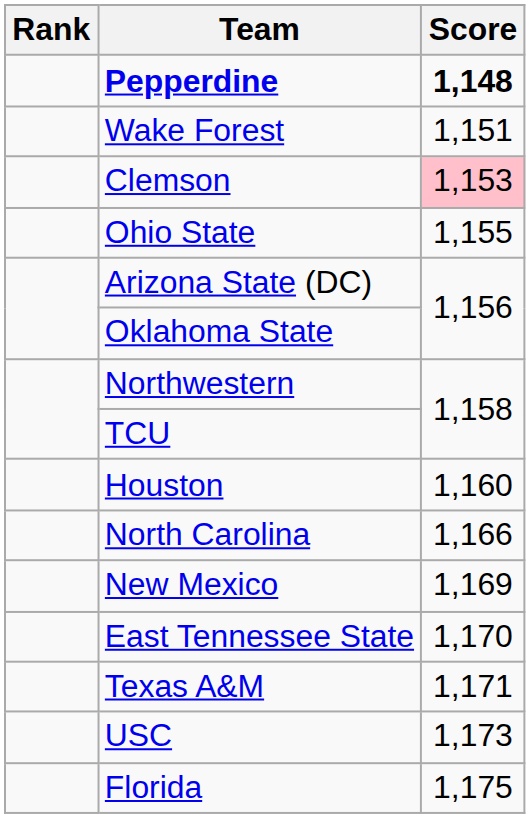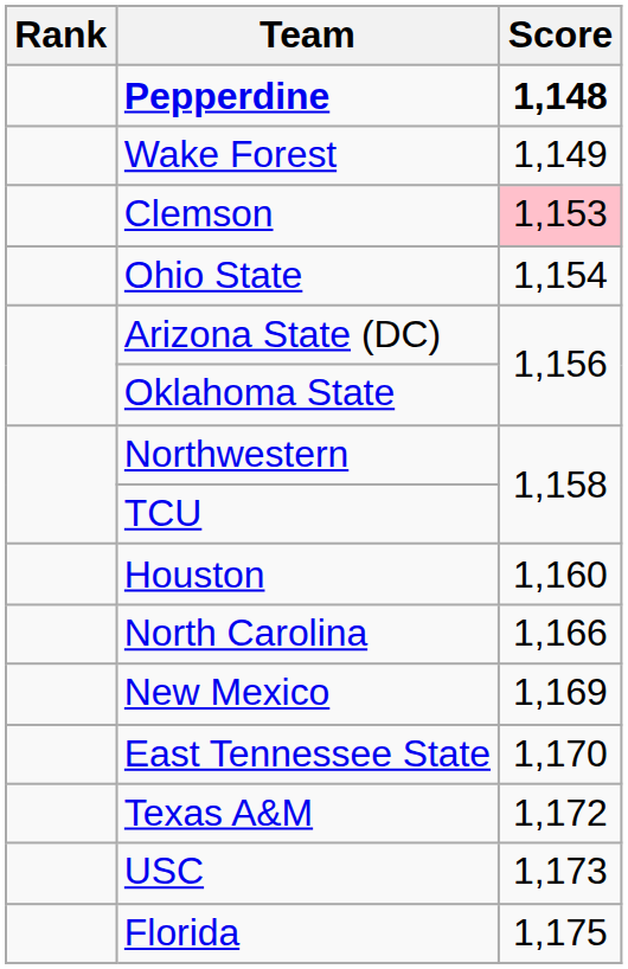 <table class="wikitable sortable" style="text-align:center">
 <tr>
 <th dat-sort-type=number>Rank</th>
 <th>Team</th>
 <th>Score</th>
 </tr>
 <tr>
 <td></td>
 <td align=left><strong><a href='#'>Pepperdine</a></strong></td>
 <td><strong>1,148</strong></td>
 </tr>
 <tr>
 <td></td>
 <td align=left><a href='#'>Wake Forest</a></td>
-<td>1,151</td>
+<td>1,149</td>
 </tr>
 <tr>
 <td></td>
 <td align=left><a href='#'>Clemson</a></td>
 <td style="background: pink;">1,153</td>
 </tr>
 <tr>
 <td></td>
 <td align=left><a href='#'>Ohio State</a></td>
-<td>1,155</td>
+<td>1,154</td>
 </tr>
 <tr>
 <td rowspan=2></td>
 <td align=left><a href='#'>Arizona State</a> (DC)</td>
 <td rowspan=2>1,156</td>
 </tr>
 <tr>
 <td align=left><a href='#'>Oklahoma State</a></td>
 </tr>
 <tr>
 <td rowspan=2></td>
 <td align=left><a href='#'>Northwestern</a></td>
 <td rowspan=2>1,158</td>
 </tr>
 <tr>
 <td align=left><a href='#'>TCU</a></td>
 </tr>
 <tr>
 <td></td>
 <td align=left><a href='#'>Houston</a></td>
 <td>1,160</td>
 </tr>
 <tr>
 <td></td>
 <td align=left><a href='#'>North Carolina</a></td>
 <td>1,166</td>
 </tr>
 <tr>
 <td></td>
 <td align=left><a href='#'>New Mexico</a></td>
 <td>1,169</td>
 </tr>
 <tr>
 <td></td>
 <td align=left><a href='#'>East Tennessee State</a></td>
 <td>1,170</td>
 </tr>
 <tr>
 <td></td>
 <td align=left><a href='#'>Texas A&M</a></td>
-<td>1,171</td>
+<td>1,172</td>
 </tr>
 <tr>
 <td></td>
 <td align=left><a href='#'>USC</a></td>
 <td>1,173</td>
 </tr>
 <tr>
 <td></td>
 <td align=left><a href='#'>Florida</a></td>
 <td>1,175</td>
 </tr>
 </table>
